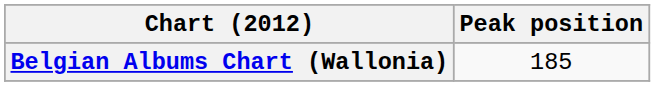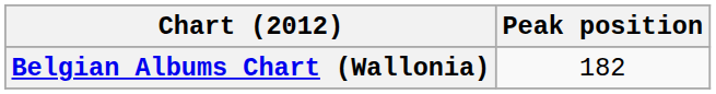 <table class="wikitable plainrowheaders" style="text-align:center">
 <tr>
 <th scope="col">Chart (2012)</th>
 <th scope="col">Peak position</th>
 </tr>
 <tr>
 <th scope="row"><a href='#'>Belgian Albums Chart</a> (Wallonia)</th>
-<td>185</td>
+<td>182</td>
 </tr>
 </table>
